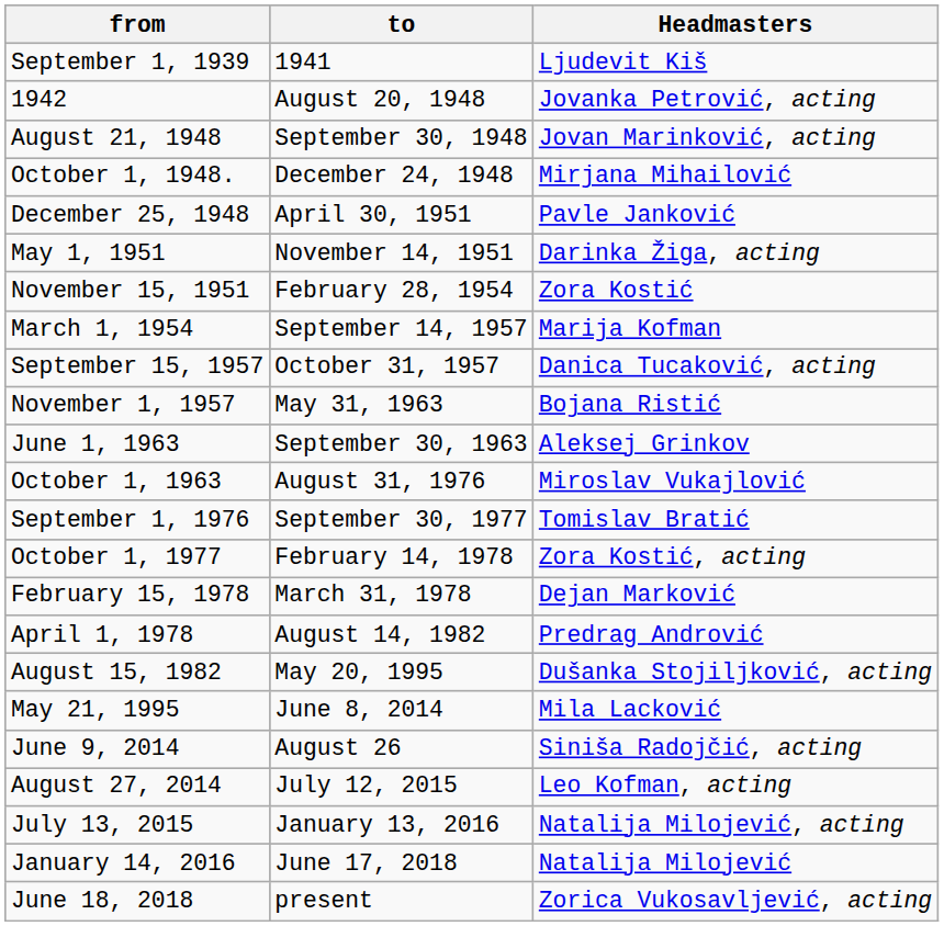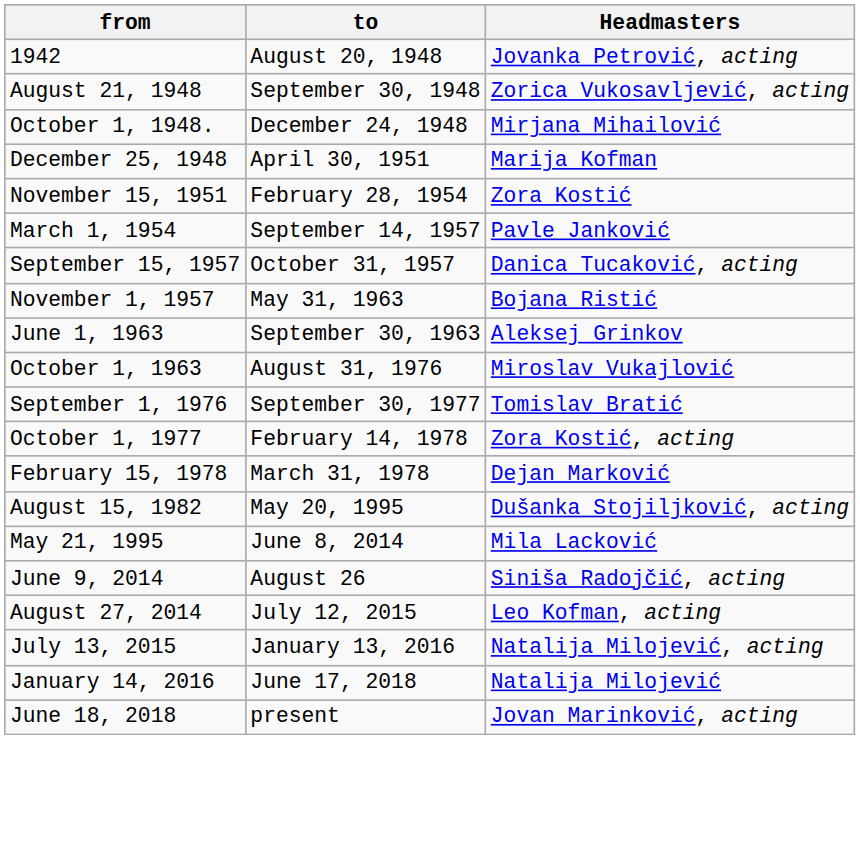 <table class="wikitable">
 <tr>
 <th>from</th>
 <th>to</th>
 <th>Headmasters</th>
-</tr>
-<tr>
-<td>September 1, 1939</td>
-<td>1941</td>
-<td><a href='#'>Ljudevit Kiš</a></td>
 </tr>
 <tr>
 <td>1942</td>
 <td>August 20, 1948</td>
 <td><a href='#'>Jovanka Petrović</a>, <em>acting</em></td>
 </tr>
 <tr>
 <td>August 21, 1948</td>
 <td>September 30, 1948</td>
-<td><a href='#'>Jovan Marinković</a>, <em>acting</em></td>
+<td><a href='#'>Zorica Vukosavljević</a>, <em>acting</em></td>
 </tr>
 <tr>
 <td>October 1, 1948.</td>
 <td>December 24, 1948</td>
 <td><a href='#'>Mirjana Mihailović</a></td>
 </tr>
 <tr>
 <td>December 25, 1948</td>
 <td>April 30, 1951</td>
-<td><a href='#'>Pavle Janković</a></td>
-</tr>
-<tr>
-<td>May 1, 1951</td>
-<td>November 14, 1951</td>
-<td><a href='#'>Darinka Žiga</a>, <em>acting</em></td>
+<td><a href='#'>Marija Kofman</a></td>
 </tr>
 <tr>
 <td>November 15, 1951</td>
 <td>February 28, 1954</td>
 <td><a href='#'>Zora Kostić</a></td>
 </tr>
 <tr>
 <td>March 1, 1954</td>
 <td>September 14, 1957</td>
-<td><a href='#'>Marija Kofman</a></td>
+<td><a href='#'>Pavle Janković</a></td>
 </tr>
 <tr>
 <td>September 15, 1957</td>
 <td>October 31, 1957</td>
 <td><a href='#'>Danica Tucaković</a>, <em>acting</em></td>
 </tr>
 <tr>
 <td>November 1, 1957</td>
 <td>May 31, 1963</td>
 <td><a href='#'>Bojana Ristić</a></td>
 </tr>
 <tr>
 <td>June 1, 1963</td>
 <td>September 30, 1963</td>
 <td><a href='#'>Aleksej Grinkov</a></td>
 </tr>
 <tr>
 <td>October 1, 1963</td>
 <td>August 31, 1976</td>
 <td><a href='#'>Miroslav Vukajlović</a></td>
 </tr>
 <tr>
 <td>September 1, 1976</td>
 <td>September 30, 1977</td>
 <td><a href='#'>Tomislav Bratić</a></td>
 </tr>
 <tr>
 <td>October 1, 1977</td>
 <td>February 14, 1978</td>
 <td><a href='#'>Zora Kostić</a>, <em>acting</em></td>
 </tr>
 <tr>
 <td>February 15, 1978</td>
 <td>March 31, 1978</td>
 <td><a href='#'>Dejan Marković</a></td>
 </tr>
 <tr>
-<td>April 1, 1978</td>
-<td>August 14, 1982</td>
-<td><a href='#'>Predrag Andrović</a></td>
-</tr>
-<tr>
 <td>August 15, 1982</td>
 <td>May 20, 1995</td>
 <td><a href='#'>Dušanka Stojiljković</a>, <em>acting</em></td>
 </tr>
 <tr>
 <td>May 21, 1995</td>
 <td>June 8, 2014</td>
 <td><a href='#'>Mila Lacković</a></td>
 </tr>
 <tr>
 <td>June 9, 2014</td>
 <td>August 26</td>
 <td><a href='#'>Siniša Radojčić</a>, <em>acting</em></td>
 </tr>
 <tr>
 <td>August 27, 2014</td>
 <td>July 12, 2015</td>
 <td><a href='#'>Leo Kofman</a>, <em>acting</em></td>
 </tr>
 <tr>
 <td>July 13, 2015</td>
 <td>January 13, 2016</td>
 <td><a href='#'>Natalija Milojević</a>, <em>acting</em></td>
 </tr>
 <tr>
 <td>January 14, 2016</td>
 <td>June 17, 2018</td>
 <td><a href='#'>Natalija Milojević</a></td>
 </tr>
 <tr>
 <td>June 18, 2018</td>
 <td>present</td>
-<td><a href='#'>Zorica Vukosavljević</a>, <em>acting</em></td>
+<td><a href='#'>Jovan Marinković</a>, <em>acting</em></td>
 </tr>
 <tr>
 </tr>
 </table>
